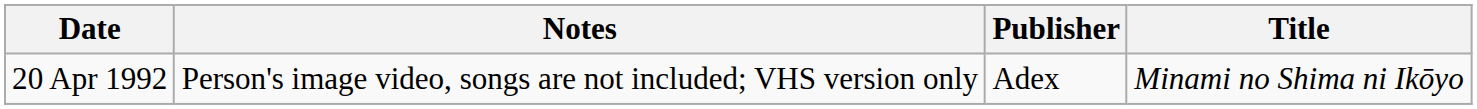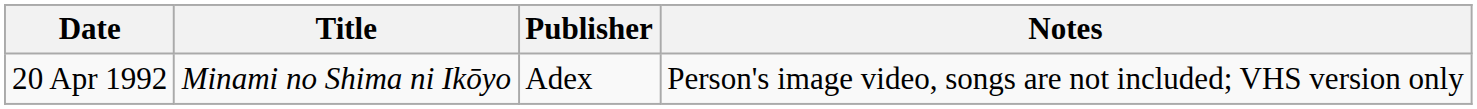 <table class="wikitable">
 <tr>
 <th>Date</th>
+<th>Title</th>
+<th>Publisher</th>
 <th>Notes</th>
-<th>Publisher</th>
-<th>Title</th>
 </tr>
 <tr>
 <td>20 Apr 1992</td>
+<td><em>Minami no Shima ni Ikōyo</em></td>
+<td>Adex</td>
 <td>Person's image video, songs are not included; VHS version only</td>
-<td>Adex</td>
-<td><em>Minami no Shima ni Ikōyo</em></td>
 </tr>
 </table>
